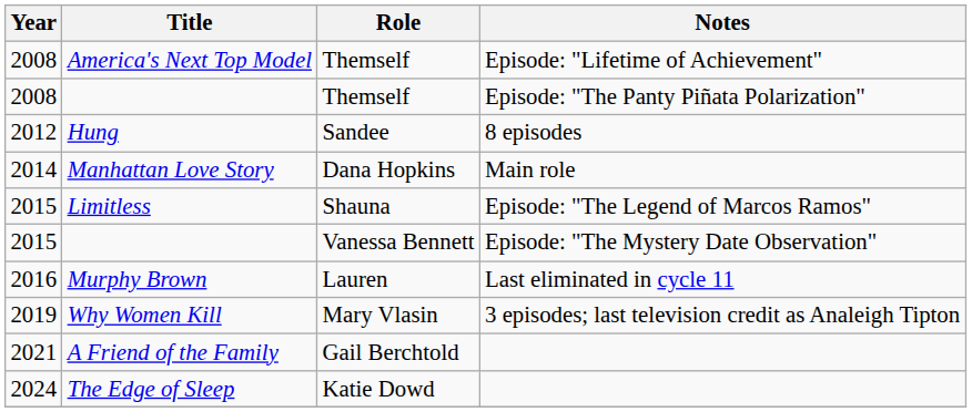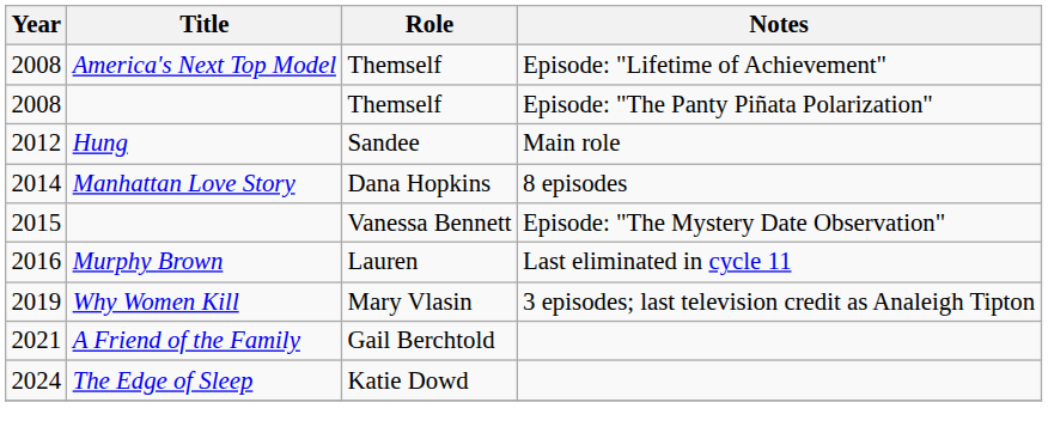 <table class="wikitable sortable">
 <tr>
 <th>Year</th>
 <th>Title</th>
 <th>Role</th>
 <th class="unsortable">Notes</th>
 </tr>
 <tr>
 <td>2008</td>
 <td><em><a href='#'>America's Next Top Model</a></em></td>
 <td>Themself</td>
 <td>Episode: "Lifetime of Achievement"</td>
 </tr>
 <tr>
 <td>2008</td>
 <td><em></em></td>
 <td>Themself</td>
 <td>Episode: "The Panty Piñata Polarization"</td>
 </tr>
 <tr>
 <td>2012</td>
 <td><em><a href='#'>Hung</a></em></td>
 <td>Sandee</td>
-<td>8 episodes</td>
+<td>Main role</td>
 </tr>
 <tr>
 <td>2014</td>
 <td><em><a href='#'>Manhattan Love Story</a></em></td>
 <td>Dana Hopkins</td>
-<td>Main role</td>
-</tr>
-<tr>
-<td>2015</td>
-<td><em><a href='#'>Limitless</a></em></td>
-<td>Shauna</td>
-<td>Episode: "The Legend of Marcos Ramos"</td>
+<td>8 episodes</td>
 </tr>
 <tr>
 <td>2015</td>
 <td><em></em></td>
 <td>Vanessa Bennett</td>
 <td>Episode: "The Mystery Date Observation"</td>
 </tr>
 <tr>
 <td>2016</td>
 <td><em><a href='#'>Murphy Brown</a></em></td>
 <td>Lauren</td>
 <td>Last eliminated in <a href='#'>cycle 11</a></td>
 </tr>
 <tr>
 <td>2019</td>
 <td><em><a href='#'>Why Women Kill</a></em></td>
 <td>Mary Vlasin</td>
 <td>3 episodes; last television credit as Analeigh Tipton</td>
 </tr>
 <tr>
 <td>2021</td>
 <td><em><a href='#'>A Friend of the Family</a></em></td>
 <td>Gail Berchtold</td>
 <td></td>
 </tr>
 <tr>
 <td>2024</td>
 <td><em><a href='#'>The Edge of Sleep</a></em></td>
 <td>Katie Dowd</td>
 <td></td>
 </tr>
 <tr>
 </tr>
 </table>
